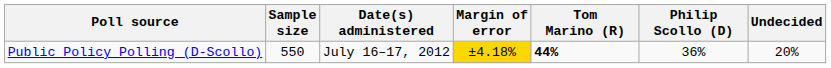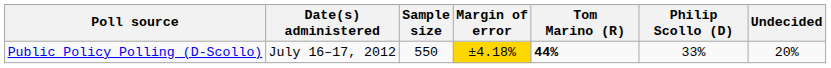 <table class="wikitable">
 <tr>
 <th>Poll source</th>
+<th>Date(s)<br>administered</th>
 <th>Sample<br>size</th>
-<th>Date(s)<br>administered</th>
 <th>Margin of <br>error</th>
 <th style="width:100px;">Tom<br>Marino (R)</th>
 <th style="width:100px;">Philip<br>Scollo (D)</th>
 <th>Undecided</th>
 </tr>
 <tr>
 <td><a href='#'>Public Policy Polling (D-Scollo)</a></td>
+<td align="center">July 16–17, 2012</td>
 <td align="center">550</td>
-<td align="center">July 16–17, 2012</td>
 <td align="center" style="background: gold;">±4.18%</td>
 <td><strong>44%</strong></td>
-<td align="center">36%</td>
+<td align="center">33%</td>
 <td align="center">20%</td>
 </tr>
 </table>
